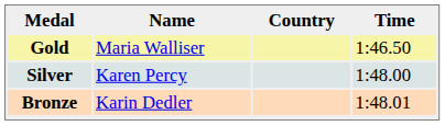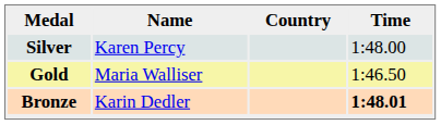 <table style="border-style:solid;border-width:1px;border-color:#808080;background-color:#EFEFEF" cellspacing="2" cellpadding="2" width="380px">
 <tr bgcolor="#EFEFEF">
 <th>Medal</th>
 <th>Name</th>
 <th>Country</th>
 <th>Time</th>
 </tr>
+<tr align="center" valign="top" bgcolor="#DCE5E5">
+<th>Silver</th>
+<td align="left"><a href='#'>Karen Percy</a></td>
+<td align="left"></td>
+<td align="left">1:48.00</td>
+</tr>
 <tr align="center" valign="top" bgcolor="#F7F6A8">
 <th>Gold</th>
 <td align="left"><a href='#'>Maria Walliser</a></td>
 <td align="left"> </td>
 <td align="left">1:46.50</td>
 </tr>
-<tr align="center" valign="top" bgcolor="#DCE5E5">
-<th>Silver</th>
-<td align="left"><a href='#'>Karen Percy</a></td>
-<td align="left"></td>
-<td align="left">1:48.00</td>
-</tr>
 <tr align="center" valign="top" bgcolor="#FFDAB9">
 <th>Bronze</th>
 <td align="left"><a href='#'>Karin Dedler</a></td>
 <td align="left"></td>
-<td align="left">1:48.01</td>
+<td align="left"><strong>1:48.01</strong></td>
 </tr>
 <tr align="center" valign="top" bgcolor="#FFFFFF">
 </tr>
 </table>
